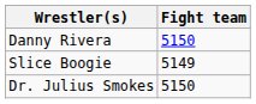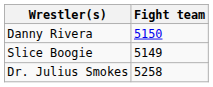 <table class="wikitable">
 <tr>
 <th>Wrestler(s)</th>
 <th>Fight team</th>
 </tr>
 <tr>
 <td>Danny Rivera</td>
 <td><a href='#'>5150</a></td>
 </tr>
 <tr>
 <td>Slice Boogie</td>
 <td>5149</td>
 </tr>
 <tr>
 <td>Dr. Julius Smokes</td>
-<td>5150</td>
+<td>5258</td>
 </tr>
 </table>
